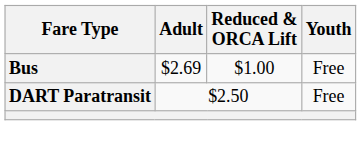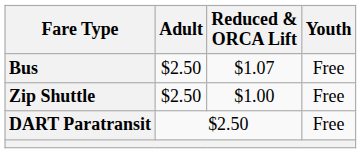 <table class="wikitable sortable plainrowheaders" style="float:right;text-align:center;margin:1em">
 <tr>
 <th><strong>Fare Type</strong></th>
 <th><strong>Adult</strong></th>
 <th><strong>Reduced &<br>ORCA Lift</strong></th>
 <th><strong>Youth</strong></th>
 </tr>
 <tr>
 <th scope="row" style="text-align:left;">Bus</th>
-<td>$2.69</td>
+<td>$2.50</td>
+<td>$1.07</td>
+<td>Free</td>
+</tr>
+<tr>
+<th scope="row" style="text-align:left;">Zip Shuttle</th>
+<td>$2.50</td>
 <td>$1.00</td>
 <td>Free</td>
 </tr>
 <tr>
 <th scope="row" style="text-align:left;">DART Paratransit</th>
 <td colspan=2>$2.50</td>
 <td>Free</td>
 </tr>
 <tr>
 <th scope=row colspan=4><em></em></th>
 </tr>
 </table>
